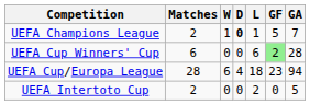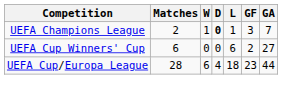 <table class="wikitable" style="text-align: center;">
 <tr>
 <th>Competition</th>
 <th>Matches</th>
 <th>W</th>
 <th>D</th>
 <th>L</th>
 <th>GF</th>
 <th>GA</th>
 </tr>
 <tr>
 <td><a href='#'>UEFA Champions League</a></td>
 <td>2</td>
 <td>1</td>
 <td><strong>0</strong></td>
 <td>1</td>
-<td>5</td>
+<td>3</td>
 <td>7</td>
 </tr>
 <tr>
 <td><a href='#'>UEFA Cup Winners' Cup</a></td>
 <td>6</td>
 <td>0</td>
 <td>0</td>
 <td>6</td>
-<td style="background: lightgreen;">2</td>
-<td>28</td>
+<td>2</td>
+<td>27</td>
 </tr>
 <tr>
 <td><a href='#'>UEFA Cup</a>/<a href='#'>Europa League</a></td>
 <td>28</td>
 <td>6</td>
 <td>4</td>
 <td>18</td>
 <td>23</td>
-<td>94</td>
-</tr>
-<tr>
-<td><a href='#'>UEFA Intertoto Cup</a></td>
-<td>2</td>
-<td>0</td>
-<td>0</td>
-<td>2</td>
-<td>0</td>
-<td>5</td>
+<td>44</td>
 </tr>
 </table>
